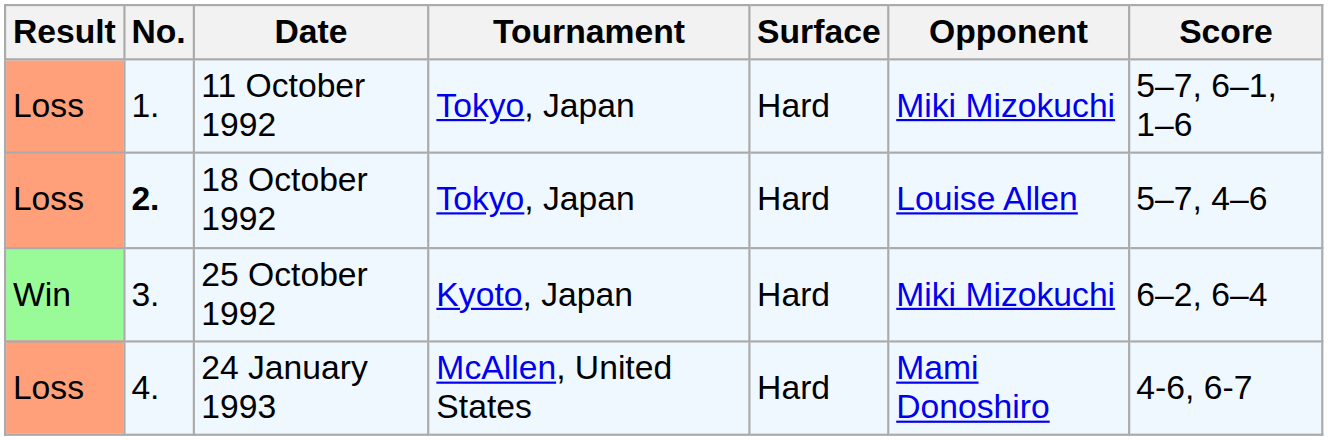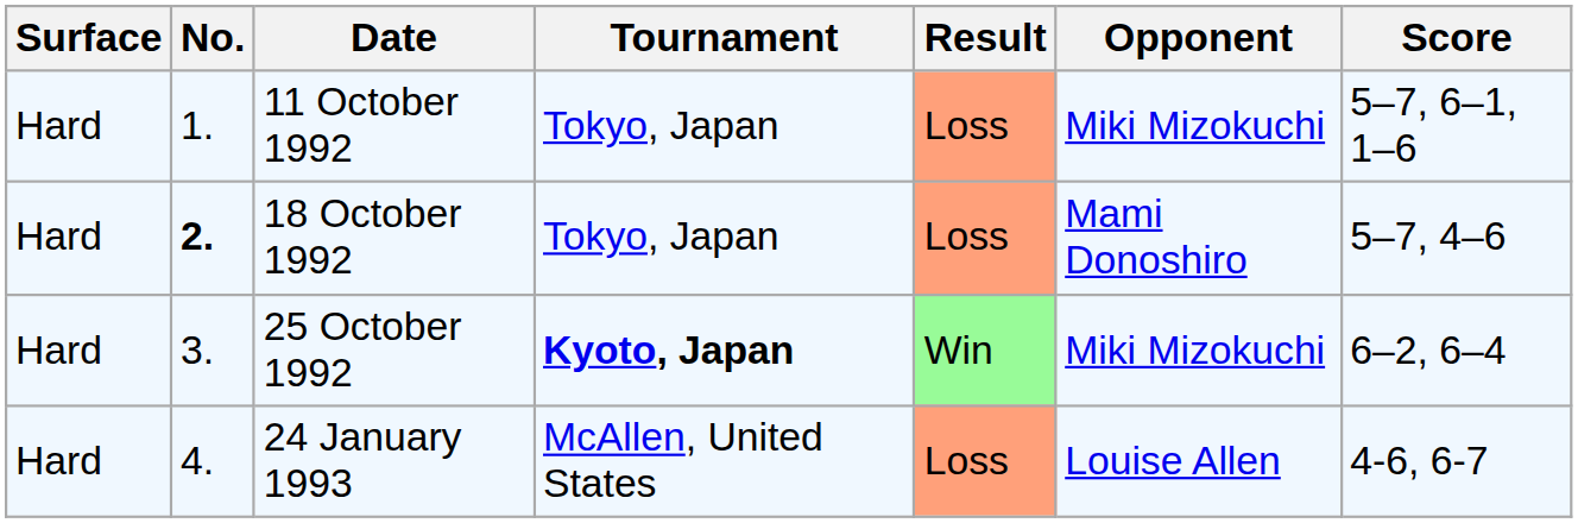 <table class="sortable wikitable" style=font-size:97%>
 <tr>
-<th>Result</th>
+<th>Surface</th>
 <th>No.</th>
 <th>Date</th>
 <th>Tournament</th>
-<th>Surface</th>
+<th>Result</th>
 <th>Opponent</th>
 <th>Score</th>
 </tr>
 <tr style="background:#f0f8ff;">
-<td style="background:#ffa07a;">Loss</td>
+<td>Hard</td>
 <td>1.</td>
 <td>11 October 1992</td>
 <td><a href='#'>Tokyo</a>, Japan</td>
-<td>Hard</td>
+<td style="background:#ffa07a;">Loss</td>
 <td> <a href='#'>Miki Mizokuchi</a></td>
 <td>5–7, 6–1, 1–6</td>
 </tr>
 <tr style="background:#f0f8ff;">
-<td style="background:#ffa07a;">Loss</td>
+<td>Hard</td>
 <td><strong>2.</strong></td>
 <td>18 October 1992</td>
 <td><a href='#'>Tokyo</a>, Japan</td>
-<td>Hard</td>
-<td> <a href='#'>Louise Allen</a></td>
+<td style="background:#ffa07a;">Loss</td>
+<td> <a href='#'>Mami Donoshiro</a></td>
 <td>5–7, 4–6</td>
 </tr>
 <tr style="background:#f0f8ff;">
-<td style="background:#98fb98;">Win</td>
+<td>Hard</td>
 <td>3.</td>
 <td>25 October 1992</td>
-<td><a href='#'>Kyoto</a>, Japan</td>
-<td>Hard</td>
+<td><strong><a href='#'>Kyoto</a>, Japan</strong></td>
+<td style="background:#98fb98;">Win</td>
 <td> <a href='#'>Miki Mizokuchi</a></td>
 <td>6–2, 6–4</td>
 </tr>
 <tr style="background:#f0f8ff;">
-<td style="background:#ffa07a;">Loss</td>
+<td>Hard</td>
 <td>4.</td>
 <td>24 January 1993</td>
 <td><a href='#'>McAllen</a>, United States</td>
-<td>Hard</td>
-<td> <a href='#'>Mami Donoshiro</a></td>
+<td style="background:#ffa07a;">Loss</td>
+<td> <a href='#'>Louise Allen</a></td>
 <td>4-6, 6-7</td>
 </tr>
 </table>
